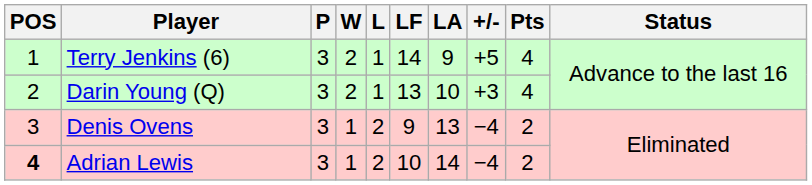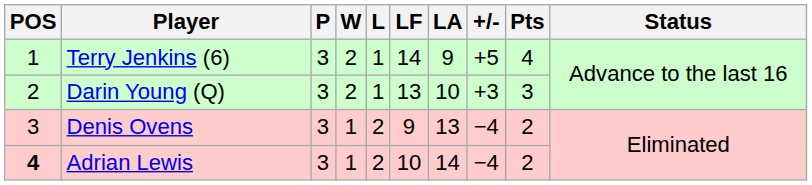 <table class="wikitable" style="text-align:center; margin: 1em auto 1em auto, align:left">
 <tr>
 <th width=20>POS</th>
 <th width=173>Player</th>
 <th width=3>P</th>
 <th width=3>W</th>
 <th width=3>L</th>
 <th width=20>LF</th>
 <th width=20>LA</th>
 <th width=20>+/-</th>
 <th width=20>Pts</th>
 <th width=179>Status</th>
 </tr>
 <tr style="background:#CCFFCC;">
 <td>1</td>
 <td style="text-align:left;"> <a href='#'>Terry Jenkins</a> (6)</td>
 <td>3</td>
 <td>2</td>
 <td>1</td>
 <td>14</td>
 <td>9</td>
 <td>+5</td>
 <td>4</td>
 <td rowspan=2>Advance to the last 16</td>
 </tr>
 <tr style="background:#CCFFCC;">
 <td>2</td>
 <td style="text-align:left;"> <a href='#'>Darin Young</a> (Q)</td>
 <td>3</td>
 <td>2</td>
 <td>1</td>
 <td>13</td>
 <td>10</td>
 <td>+3</td>
-<td>4</td>
+<td>3</td>
 </tr>
 <tr style="background:#FFCCCC;">
 <td>3</td>
 <td style="text-align:left;"> <a href='#'>Denis Ovens</a></td>
 <td>3</td>
 <td>1</td>
 <td>2</td>
 <td>9</td>
 <td>13</td>
 <td>−4</td>
 <td>2</td>
 <td rowspan=2>Eliminated</td>
 </tr>
 <tr style="background:#FFCCCC;">
 <td><strong>4</strong></td>
 <td style="text-align:left;"> <a href='#'>Adrian Lewis</a></td>
 <td>3</td>
 <td>1</td>
 <td>2</td>
 <td>10</td>
 <td>14</td>
 <td>−4</td>
 <td>2</td>
 </tr>
 </table>
